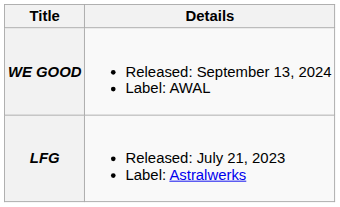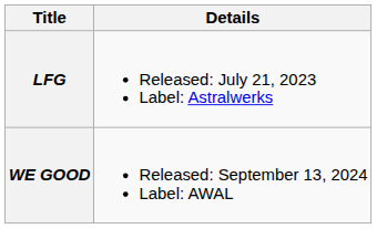 <table class="wikitable plainrowheaders">
 <tr>
 <th scope="col">Title</th>
 <th scope="col">Details</th>
 </tr>
 <tr>
+<th scope="row"><em>LFG</em></th>
+<td><br><ul><li>Released: July 21, 2023</li><li>Label: <a href='#'>Astralwerks</a></li></ul></td>
+</tr>
+<tr>
 <th scope="row"><em>WE GOOD</em></th>
 <td><br><ul><li>Released: September 13, 2024</li><li>Label: AWAL</li></ul></td>
 </tr>
-<tr>
-<th scope="row"><em>LFG</em></th>
-<td><br><ul><li>Released: July 21, 2023</li><li>Label: <a href='#'>Astralwerks</a></li></ul></td>
-</tr>
 </table>
